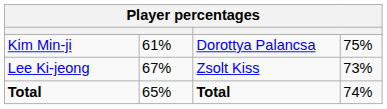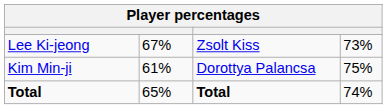 <table class="wikitable">
 <tr>
 <th colspan=4 width=400>Player percentages</th>
 </tr>
 <tr>
 <th colspan=2 width=200 style="white-space:nowrap;"></th>
 <th colspan=2 width=200 style="white-space:nowrap;"></th>
 </tr>
 <tr>
+<td><a href='#'>Lee Ki-jeong</a></td>
+<td>67%</td>
+<td><a href='#'>Zsolt Kiss</a></td>
+<td>73%</td>
+</tr>
+<tr>
 <td><a href='#'>Kim Min-ji</a></td>
 <td>61%</td>
 <td><a href='#'>Dorottya Palancsa</a></td>
 <td>75%</td>
-</tr>
-<tr>
-<td><a href='#'>Lee Ki-jeong</a></td>
-<td>67%</td>
-<td><a href='#'>Zsolt Kiss</a></td>
-<td>73%</td>
 </tr>
 <tr>
 <td><strong>Total</strong></td>
 <td>65%</td>
 <td><strong>Total</strong></td>
 <td>74%</td>
 </tr>
 </table>
